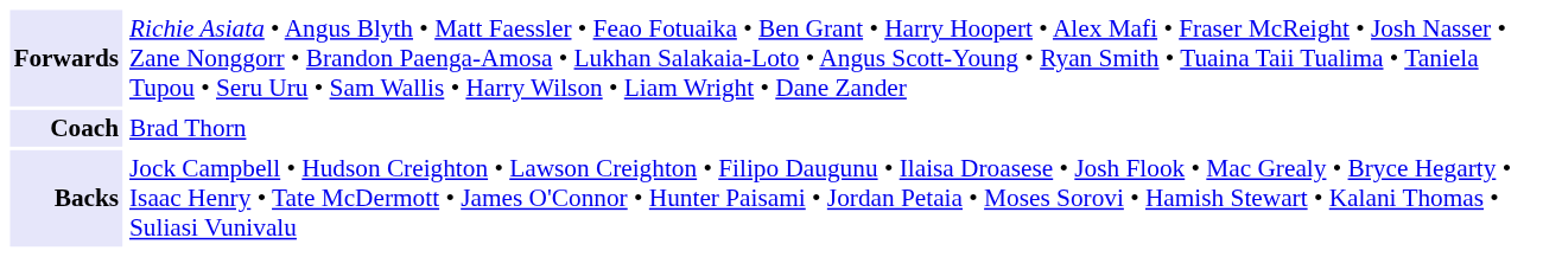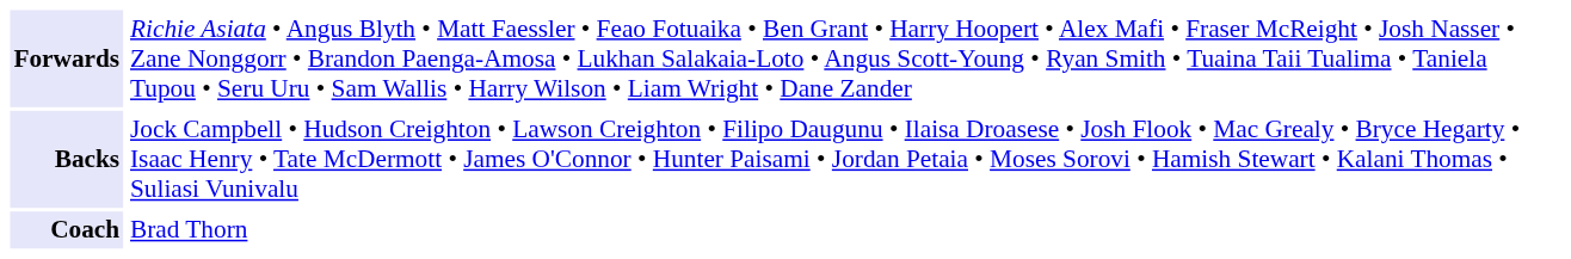 <table cellpadding="2" style="border:1px solid white;font-size:90%">
 <tr>
 <td style="text-align:right;background:lavender"><strong>Forwards</strong></td>
 <td style="text-align:left"><em><a href='#'>Richie Asiata</a></em> • <a href='#'>Angus Blyth</a> • <a href='#'>Matt Faessler</a> • <a href='#'>Feao Fotuaika</a> • <a href='#'>Ben Grant</a> • <a href='#'>Harry Hoopert</a> • <a href='#'>Alex Mafi</a> • <a href='#'>Fraser McReight</a> • <a href='#'>Josh Nasser</a> • <a href='#'>Zane Nonggorr</a> • <a href='#'>Brandon Paenga-Amosa</a> • <a href='#'>Lukhan Salakaia-Loto</a> • <a href='#'>Angus Scott-Young</a> • <a href='#'>Ryan Smith</a> • <a href='#'>Tuaina Taii Tualima</a> • <a href='#'>Taniela Tupou</a> • <a href='#'>Seru Uru</a> • <a href='#'>Sam Wallis</a> • <a href='#'>Harry Wilson</a> • <a href='#'>Liam Wright</a> • <a href='#'>Dane Zander</a></td>
 </tr>
 <tr>
+<td style="text-align:right;background:lavender"><strong>Backs</strong></td>
+<td style="text-align:left"><a href='#'>Jock Campbell</a> • <a href='#'>Hudson Creighton</a> • <a href='#'>Lawson Creighton</a> • <a href='#'>Filipo Daugunu</a> • <a href='#'>Ilaisa Droasese</a> • <a href='#'>Josh Flook</a> • <a href='#'>Mac Grealy</a> • <a href='#'>Bryce Hegarty</a> • <a href='#'>Isaac Henry</a> • <a href='#'>Tate McDermott</a> • <a href='#'>James O'Connor</a> • <a href='#'>Hunter Paisami</a> • <a href='#'>Jordan Petaia</a> • <a href='#'>Moses Sorovi</a> • <a href='#'>Hamish Stewart</a> • <a href='#'>Kalani Thomas</a> • <a href='#'>Suliasi Vunivalu</a></td>
+</tr>
+<tr>
 <td style="text-align:right;background:lavender"><strong>Coach</strong></td>
 <td style="text-align:left"><a href='#'>Brad Thorn</a></td>
 </tr>
-<tr>
-<td style="text-align:right;background:lavender"><strong>Backs</strong></td>
-<td style="text-align:left"><a href='#'>Jock Campbell</a> • <a href='#'>Hudson Creighton</a> • <a href='#'>Lawson Creighton</a> • <a href='#'>Filipo Daugunu</a> • <a href='#'>Ilaisa Droasese</a> • <a href='#'>Josh Flook</a> • <a href='#'>Mac Grealy</a> • <a href='#'>Bryce Hegarty</a> • <a href='#'>Isaac Henry</a> • <a href='#'>Tate McDermott</a> • <a href='#'>James O'Connor</a> • <a href='#'>Hunter Paisami</a> • <a href='#'>Jordan Petaia</a> • <a href='#'>Moses Sorovi</a> • <a href='#'>Hamish Stewart</a> • <a href='#'>Kalani Thomas</a> • <a href='#'>Suliasi Vunivalu</a></td>
-</tr>
 </table>
